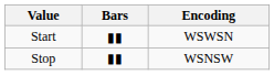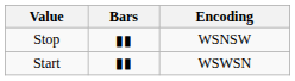 <table class="wikitable" border="1" style="text-align:center; width: 20em">
 <tr>
 <th>Value</th>
 <th>Bars</th>
 <th>Encoding</th>
 </tr>
 <tr>
+<td>Stop</td>
+<td>▮▮</td>
+<td>WSNSW</td>
+</tr>
+<tr>
 <td>Start</td>
 <td>▮▮</td>
 <td>WSWSN</td>
 </tr>
-<tr>
-<td>Stop</td>
-<td>▮▮</td>
-<td>WSNSW</td>
-</tr>
 </table>
